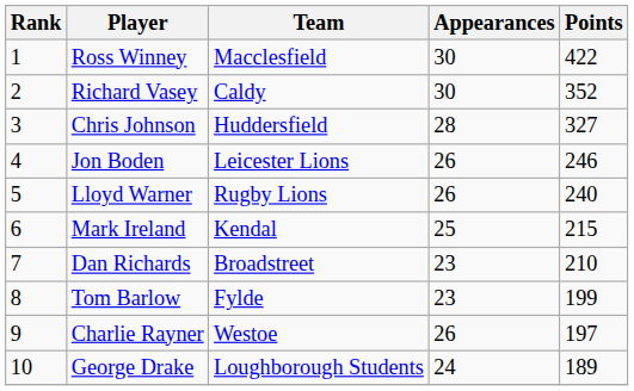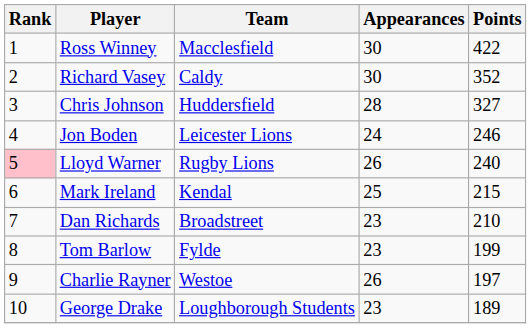 <table class="wikitable">
 <tr>
 <th>Rank</th>
 <th>Player</th>
 <th>Team</th>
 <th>Appearances</th>
 <th>Points</th>
 </tr>
 <tr>
 <td>1</td>
 <td> <a href='#'>Ross Winney</a></td>
 <td><a href='#'>Macclesfield</a></td>
 <td>30</td>
 <td>422</td>
 </tr>
 <tr>
 <td>2</td>
 <td> <a href='#'>Richard Vasey</a></td>
 <td><a href='#'>Caldy</a></td>
 <td>30</td>
 <td>352</td>
 </tr>
 <tr>
 <td>3</td>
 <td> <a href='#'>Chris Johnson</a></td>
 <td><a href='#'>Huddersfield</a></td>
 <td>28</td>
 <td>327</td>
 </tr>
 <tr>
 <td>4</td>
 <td> <a href='#'>Jon Boden</a></td>
 <td><a href='#'>Leicester Lions</a></td>
-<td>26</td>
+<td>24</td>
 <td>246</td>
 </tr>
 <tr>
-<td>5</td>
+<td style="background: pink;">5</td>
 <td> <a href='#'>Lloyd Warner</a></td>
 <td><a href='#'>Rugby Lions</a></td>
 <td>26</td>
 <td>240</td>
 </tr>
 <tr>
 <td>6</td>
 <td> <a href='#'>Mark Ireland</a></td>
 <td><a href='#'>Kendal</a></td>
 <td>25</td>
 <td>215</td>
 </tr>
 <tr>
 <td>7</td>
 <td> <a href='#'>Dan Richards</a></td>
 <td><a href='#'>Broadstreet</a></td>
 <td>23</td>
 <td>210</td>
 </tr>
 <tr>
 <td>8</td>
 <td> <a href='#'>Tom Barlow</a></td>
 <td><a href='#'>Fylde</a></td>
 <td>23</td>
 <td>199</td>
 </tr>
 <tr>
 <td>9</td>
 <td> <a href='#'>Charlie Rayner</a></td>
 <td><a href='#'>Westoe</a></td>
 <td>26</td>
 <td>197</td>
 </tr>
 <tr>
 <td>10</td>
 <td> <a href='#'>George Drake</a></td>
 <td><a href='#'>Loughborough Students</a></td>
-<td>24</td>
+<td>23</td>
 <td>189</td>
 </tr>
 <tr>
 </tr>
 </table>
